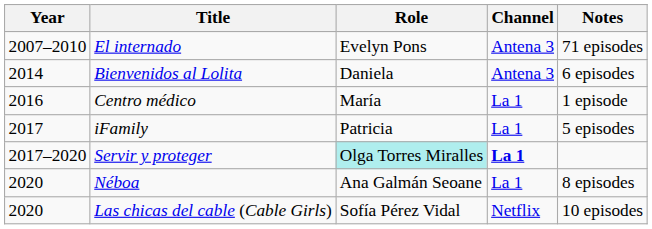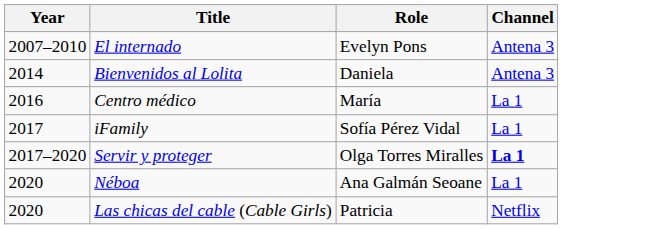 <table class="wikitable">
 <tr>
 <th>Year</th>
 <th>Title</th>
 <th>Role</th>
 <th>Channel</th>
-<th>Notes</th>
 </tr>
 <tr>
 <td>2007–2010</td>
 <td><em><a href='#'>El internado</a></em></td>
 <td>Evelyn Pons</td>
 <td><a href='#'>Antena 3</a></td>
-<td>71 episodes</td>
 </tr>
 <tr>
 <td>2014</td>
 <td><em><a href='#'>Bienvenidos al Lolita</a></em></td>
 <td>Daniela</td>
 <td><a href='#'>Antena 3</a></td>
-<td>6 episodes</td>
 </tr>
 <tr>
 <td>2016</td>
 <td><em>Centro médico</em></td>
 <td>María</td>
 <td><a href='#'>La 1</a></td>
-<td>1 episode</td>
 </tr>
 <tr>
 <td>2017</td>
 <td><em>iFamily</em></td>
-<td>Patricia</td>
+<td>Sofía Pérez Vidal</td>
 <td><a href='#'>La 1</a></td>
-<td>5 episodes</td>
 </tr>
 <tr>
 <td>2017–2020</td>
 <td><em><a href='#'>Servir y proteger</a></em></td>
-<td style="background: paleturquoise;">Olga Torres Miralles</td>
+<td>Olga Torres Miralles</td>
 <td><strong><a href='#'>La 1</a></strong></td>
-<td></td>
 </tr>
 <tr>
 <td>2020</td>
 <td><em><a href='#'>Néboa</a></em></td>
 <td>Ana Galmán Seoane</td>
 <td><a href='#'>La 1</a></td>
-<td>8 episodes</td>
 </tr>
 <tr>
 <td>2020</td>
 <td><em><a href='#'>Las chicas del cable</a></em> (<em>Cable Girls</em>)</td>
-<td>Sofía Pérez Vidal</td>
+<td>Patricia</td>
 <td><a href='#'>Netflix</a></td>
-<td>10 episodes</td>
 </tr>
 </table>
